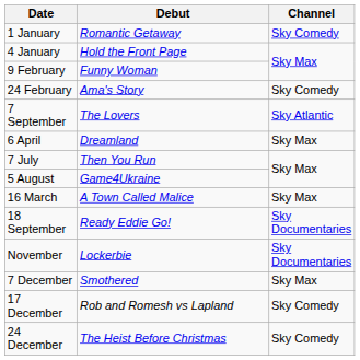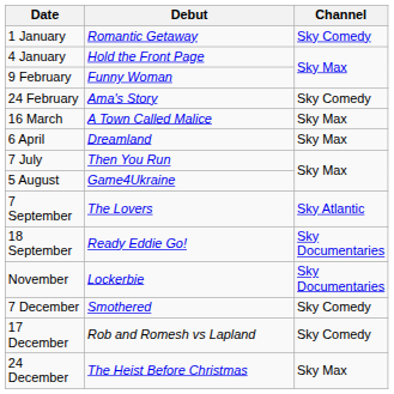 <table class="wikitable">
 <tr>
 <th width=90>Date</th>
 <th width=250>Debut</th>
 <th width=100>Channel</th>
 </tr>
 <tr>
 <td>1 January</td>
 <td><em><a href='#'>Romantic Getaway</a></em></td>
 <td><a href='#'>Sky Comedy</a></td>
 </tr>
 <tr>
 <td>4 January</td>
 <td><em><a href='#'>Hold the Front Page</a></em></td>
 <td rowspan="2"><a href='#'>Sky Max</a></td>
 </tr>
 <tr>
 <td>9 February</td>
 <td><em><a href='#'>Funny Woman</a></em></td>
 </tr>
 <tr>
 <td>24 February</td>
 <td><em><a href='#'>Ama's Story</a></em></td>
 <td>Sky Comedy</td>
 </tr>
 <tr>
-<td>7 September</td>
-<td><em><a href='#'>The Lovers</a></em></td>
-<td><a href='#'>Sky Atlantic</a></td>
+<td>16 March</td>
+<td><em><a href='#'>A Town Called Malice</a></em></td>
+<td>Sky Max</td>
 </tr>
 <tr>
 <td>6 April</td>
 <td><em><a href='#'>Dreamland</a></em></td>
 <td>Sky Max</td>
 </tr>
 <tr>
 <td>7 July</td>
 <td><em><a href='#'>Then You Run</a></em></td>
 <td rowspan="2">Sky Max</td>
 </tr>
 <tr>
 <td>5 August</td>
 <td><em><a href='#'>Game4Ukraine</a></em></td>
 </tr>
 <tr>
-<td>16 March</td>
-<td><em><a href='#'>A Town Called Malice</a></em></td>
-<td>Sky Max</td>
+<td>7 September</td>
+<td><em><a href='#'>The Lovers</a></em></td>
+<td><a href='#'>Sky Atlantic</a></td>
 </tr>
 <tr>
 <td>18 September</td>
 <td><em><a href='#'>Ready Eddie Go!</a></em></td>
 <td><a href='#'>Sky Documentaries</a></td>
 </tr>
 <tr>
 <td>November</td>
 <td><em><a href='#'>Lockerbie</a></em></td>
 <td><a href='#'>Sky Documentaries</a></td>
 </tr>
 <tr>
 <td>7 December</td>
 <td><em><a href='#'>Smothered</a></em></td>
-<td>Sky Max</td>
+<td>Sky Comedy</td>
 </tr>
 <tr>
 <td>17 December</td>
 <td><em>Rob and Romesh vs Lapland</em></td>
 <td>Sky Comedy</td>
 </tr>
 <tr>
 <td>24 December</td>
 <td><em><a href='#'>The Heist Before Christmas</a></em></td>
-<td>Sky Comedy</td>
+<td>Sky Max</td>
 </tr>
 </table>
